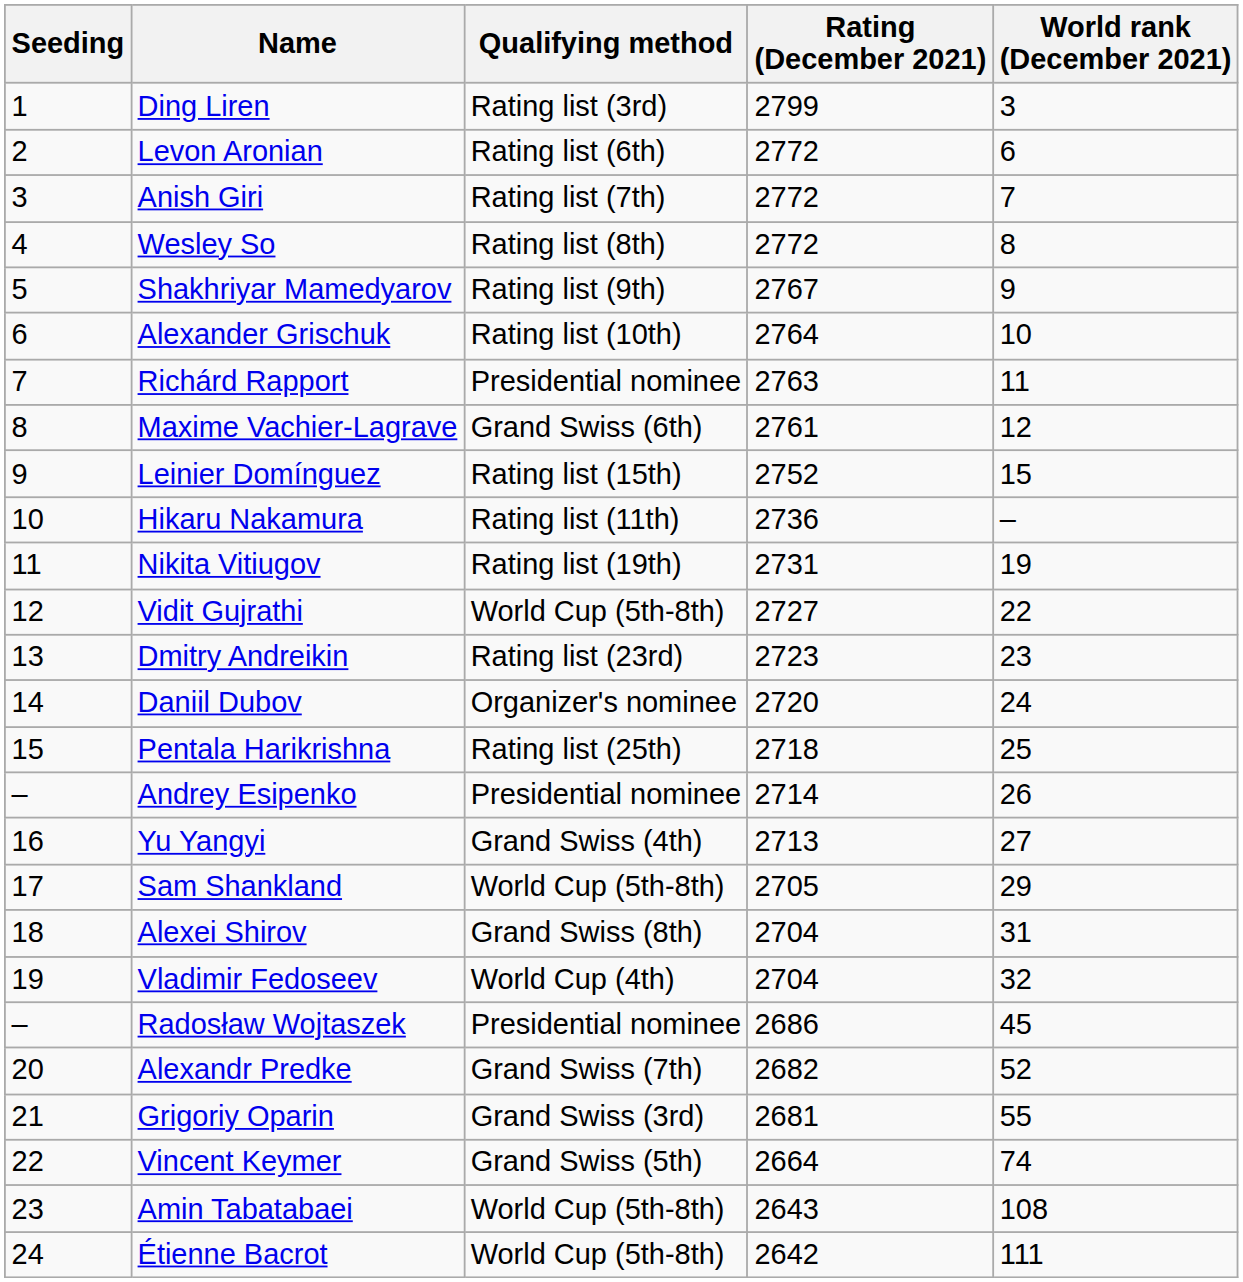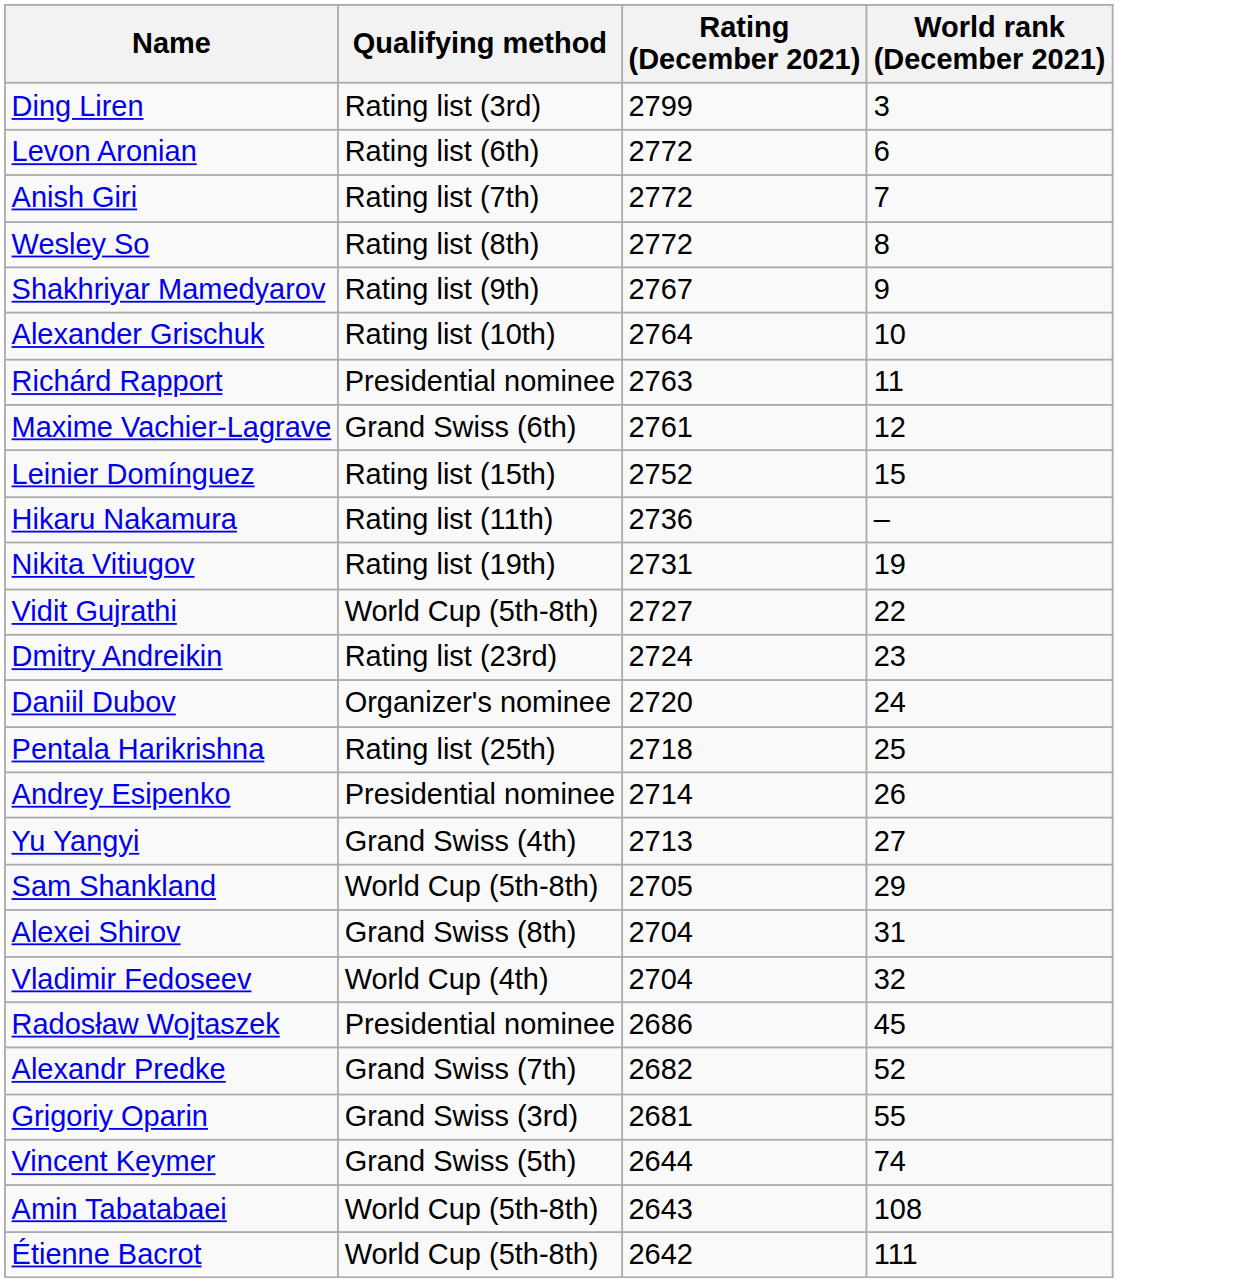 <table class="wikitable sortable">
 <tr>
-<th>Seeding</th>
 <th>Name</th>
 <th>Qualifying method</th>
 <th>Rating<br>(December 2021)</th>
 <th>World rank<br>(December 2021)</th>
 </tr>
 <tr>
-<td>1</td>
 <td> <a href='#'>Ding Liren</a></td>
 <td>Rating list (3rd)</td>
 <td>2799</td>
 <td>3</td>
 </tr>
 <tr>
-<td>2</td>
 <td> <a href='#'>Levon Aronian</a></td>
 <td>Rating list (6th)</td>
 <td>2772</td>
 <td>6</td>
 </tr>
 <tr>
-<td>3</td>
 <td> <a href='#'>Anish Giri</a></td>
 <td>Rating list (7th)</td>
 <td>2772</td>
 <td>7</td>
 </tr>
 <tr>
-<td>4</td>
 <td> <a href='#'>Wesley So</a></td>
 <td>Rating list (8th)</td>
 <td>2772</td>
 <td>8</td>
 </tr>
 <tr>
-<td>5</td>
 <td> <a href='#'>Shakhriyar Mamedyarov</a></td>
 <td>Rating list (9th)</td>
 <td>2767</td>
 <td>9</td>
 </tr>
 <tr>
-<td>6</td>
 <td> <a href='#'>Alexander Grischuk</a></td>
 <td>Rating list (10th)</td>
 <td>2764</td>
 <td>10</td>
 </tr>
 <tr>
-<td>7</td>
 <td> <a href='#'>Richárd Rapport</a></td>
 <td>Presidential nominee</td>
 <td>2763</td>
 <td>11</td>
 </tr>
 <tr>
-<td>8</td>
 <td> <a href='#'>Maxime Vachier-Lagrave</a></td>
 <td>Grand Swiss (6th)</td>
 <td>2761</td>
 <td>12</td>
 </tr>
 <tr>
-<td>9</td>
 <td> <a href='#'>Leinier Domínguez</a></td>
 <td>Rating list (15th)</td>
 <td>2752</td>
 <td>15</td>
 </tr>
 <tr>
-<td>10</td>
 <td> <a href='#'>Hikaru Nakamura</a></td>
 <td>Rating list (11th)</td>
 <td>2736</td>
 <td>–</td>
 </tr>
 <tr>
-<td>11</td>
 <td> <a href='#'>Nikita Vitiugov</a></td>
 <td>Rating list (19th)</td>
 <td>2731</td>
 <td>19</td>
 </tr>
 <tr>
-<td>12</td>
 <td> <a href='#'>Vidit Gujrathi</a></td>
 <td>World Cup (5th-8th)</td>
 <td>2727</td>
 <td>22</td>
 </tr>
 <tr>
-<td>13</td>
 <td> <a href='#'>Dmitry Andreikin</a></td>
 <td>Rating list (23rd)</td>
-<td>2723</td>
+<td>2724</td>
 <td>23</td>
 </tr>
 <tr>
-<td>14</td>
 <td> <a href='#'>Daniil Dubov</a></td>
 <td>Organizer's nominee</td>
 <td>2720</td>
 <td>24</td>
 </tr>
 <tr>
-<td>15</td>
 <td> <a href='#'>Pentala Harikrishna</a></td>
 <td>Rating list (25th)</td>
 <td>2718</td>
 <td>25</td>
 </tr>
 <tr>
-<td>–</td>
 <td> <a href='#'>Andrey Esipenko</a></td>
 <td>Presidential nominee</td>
 <td>2714</td>
 <td>26</td>
 </tr>
 <tr>
-<td>16</td>
 <td> <a href='#'>Yu Yangyi</a></td>
 <td>Grand Swiss (4th)</td>
 <td>2713</td>
 <td>27</td>
 </tr>
 <tr>
-<td>17</td>
 <td> <a href='#'>Sam Shankland</a></td>
 <td>World Cup (5th-8th)</td>
 <td>2705</td>
 <td>29</td>
 </tr>
 <tr>
-<td>18</td>
 <td> <a href='#'>Alexei Shirov</a></td>
 <td>Grand Swiss (8th)</td>
 <td>2704</td>
 <td>31</td>
 </tr>
 <tr>
-<td>19</td>
 <td> <a href='#'>Vladimir Fedoseev</a></td>
 <td>World Cup (4th)</td>
 <td>2704</td>
 <td>32</td>
 </tr>
 <tr>
-<td>–</td>
 <td> <a href='#'>Radosław Wojtaszek</a></td>
 <td>Presidential nominee</td>
 <td>2686</td>
 <td>45</td>
 </tr>
 <tr>
-<td>20</td>
 <td> <a href='#'>Alexandr Predke</a></td>
 <td>Grand Swiss (7th)</td>
 <td>2682</td>
 <td>52</td>
 </tr>
 <tr>
-<td>21</td>
 <td> <a href='#'>Grigoriy Oparin</a></td>
 <td>Grand Swiss (3rd)</td>
 <td>2681</td>
 <td>55</td>
 </tr>
 <tr>
-<td>22</td>
 <td> <a href='#'>Vincent Keymer</a></td>
 <td>Grand Swiss (5th)</td>
-<td>2664</td>
+<td>2644</td>
 <td>74</td>
 </tr>
 <tr>
-<td>23</td>
 <td> <a href='#'>Amin Tabatabaei</a></td>
 <td>World Cup (5th-8th)</td>
 <td>2643</td>
 <td>108</td>
 </tr>
 <tr>
-<td>24</td>
 <td> <a href='#'>Étienne Bacrot</a></td>
 <td>World Cup (5th-8th)</td>
 <td>2642</td>
 <td>111</td>
 </tr>
 </table>
